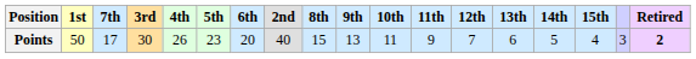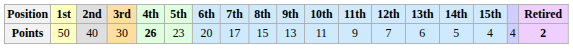 <table class="wikitable" style="font-size:85%; text-align:center">
 <tr>
 <th>Position</th>
 <td style="background:#ffffbf;"> <strong>1st</strong> </td>
-<td style="background:#cfeaff;"> <strong>7th</strong> </td>
+<td style="background:#dfdfdf;"> <strong>2nd</strong> </td>
 <td style="background:#ffdf9f;"> <strong>3rd</strong> </td>
 <td style="background:#dfffdf;"> <strong>4th</strong> </td>
 <td style="background:#dfffdf;"> <strong>5th</strong> </td>
 <td style="background:#cfeaff;"> <strong>6th</strong> </td>
-<td style="background:#dfdfdf;"> <strong>2nd</strong> </td>
+<td style="background:#cfeaff;"> <strong>7th</strong> </td>
 <td style="background:#cfeaff;"> <strong>8th</strong> </td>
 <td style="background:#cfeaff;"> <strong>9th</strong> </td>
 <td style="background:#cfeaff;"> <strong>10th</strong> </td>
 <td style="background:#cfeaff;"> <strong>11th</strong> </td>
 <td style="background:#cfeaff;"> <strong>12th</strong> </td>
 <td style="background:#cfeaff;"> <strong>13th</strong> </td>
 <td style="background:#cfeaff;"> <strong>14th</strong> </td>
 <td style="background:#cfeaff;"> <strong>15th</strong> </td>
 <td style="background:#cfcfff;">  </td>
 <td style="background:#efcfff;"> <strong>Retired</strong> </td>
 </tr>
 <tr>
 <th>Points</th>
 <td style="background:#ffffbf;">50</td>
-<td style="background:#cfeaff;">17</td>
+<td style="background:#dfdfdf;">40</td>
 <td style="background:#ffdf9f;">30</td>
-<td style="background:#dfffdf;">26</td>
+<td style="background:#dfffdf;"><strong>26</strong></td>
 <td style="background:#dfffdf;">23</td>
 <td style="background:#cfeaff;">20</td>
-<td style="background:#dfdfdf;">40</td>
+<td style="background:#cfeaff;">17</td>
 <td style="background:#cfeaff;">15</td>
 <td style="background:#cfeaff;">13</td>
 <td style="background:#cfeaff;">11</td>
 <td style="background:#cfeaff;">9</td>
 <td style="background:#cfeaff;">7</td>
 <td style="background:#cfeaff;">6</td>
 <td style="background:#cfeaff;">5</td>
 <td style="background:#cfeaff;">4</td>
-<td style="background:#cfcfff;">3</td>
+<td style="background:#cfcfff;">4</td>
 <td style="background:#efcfff;"><strong>2</strong></td>
 </tr>
 </table>
